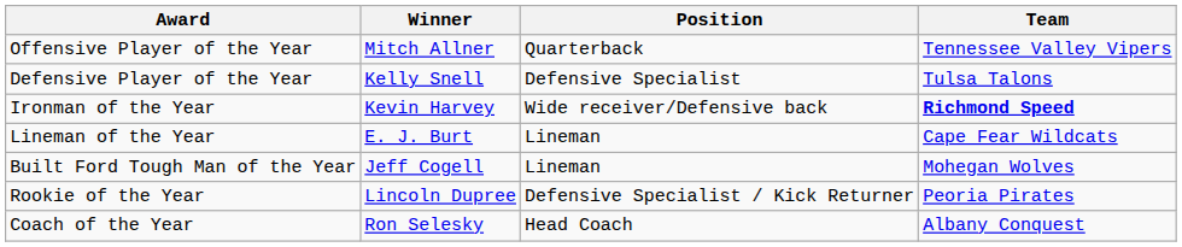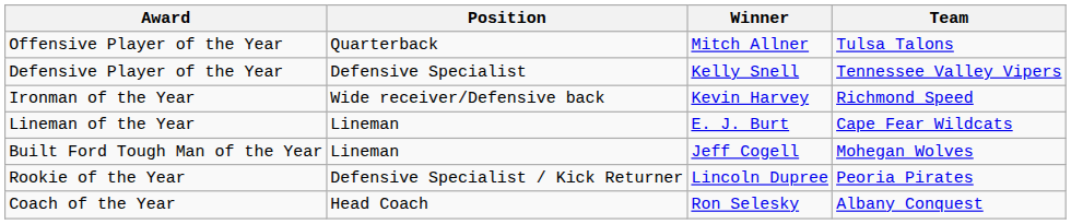 <table class="wikitable">
 <tr>
 <th>Award</th>
+<th>Position</th>
 <th>Winner</th>
-<th>Position</th>
 <th>Team</th>
 </tr>
 <tr>
 <td>Offensive Player of the Year</td>
+<td>Quarterback</td>
 <td><a href='#'>Mitch Allner</a></td>
-<td>Quarterback</td>
+<td><a href='#'>Tulsa Talons</a></td>
+</tr>
+<tr>
+<td>Defensive Player of the Year</td>
+<td>Defensive Specialist</td>
+<td><a href='#'>Kelly Snell</a></td>
 <td><a href='#'>Tennessee Valley Vipers</a></td>
 </tr>
 <tr>
-<td>Defensive Player of the Year</td>
-<td><a href='#'>Kelly Snell</a></td>
-<td>Defensive Specialist</td>
-<td><a href='#'>Tulsa Talons</a></td>
-</tr>
-<tr>
 <td>Ironman of the Year</td>
+<td>Wide receiver/Defensive back</td>
 <td><a href='#'>Kevin Harvey</a></td>
-<td>Wide receiver/Defensive back</td>
-<td><strong><a href='#'>Richmond Speed</a></strong></td>
+<td><a href='#'>Richmond Speed</a></td>
 </tr>
 <tr>
 <td>Lineman of the Year</td>
+<td>Lineman</td>
 <td><a href='#'>E. J. Burt</a></td>
-<td>Lineman</td>
 <td><a href='#'>Cape Fear Wildcats</a></td>
 </tr>
 <tr>
 <td>Built Ford Tough Man of the Year</td>
+<td>Lineman</td>
 <td><a href='#'>Jeff Cogell</a></td>
-<td>Lineman</td>
 <td><a href='#'>Mohegan Wolves</a></td>
 </tr>
 <tr>
 <td>Rookie of the Year</td>
+<td>Defensive Specialist / Kick Returner</td>
 <td><a href='#'>Lincoln Dupree</a></td>
-<td>Defensive Specialist / Kick Returner</td>
 <td><a href='#'>Peoria Pirates</a></td>
 </tr>
 <tr>
 <td>Coach of the Year</td>
+<td>Head Coach</td>
 <td><a href='#'>Ron Selesky</a></td>
-<td>Head Coach</td>
 <td><a href='#'>Albany Conquest</a></td>
 </tr>
 </table>
